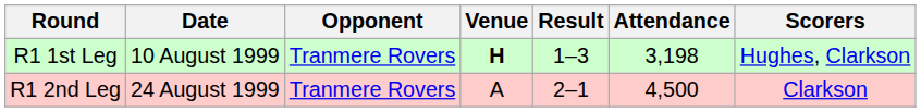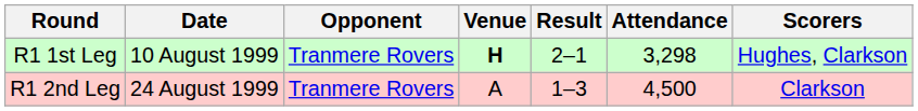 <table class="wikitable" style="font-size:100%; text-align:center">
 <tr>
 <th>Round</th>
 <th>Date</th>
 <th>Opponent</th>
 <th>Venue</th>
 <th>Result</th>
 <th>Attendance</th>
 <th>Scorers</th>
 </tr>
 <tr style="background: #CCFFCC;">
 <td>R1 1st Leg</td>
 <td>10 August 1999</td>
 <td><a href='#'>Tranmere Rovers</a></td>
 <td><strong>H</strong></td>
-<td>1–3</td>
-<td>3,198</td>
+<td>2–1</td>
+<td>3,298</td>
 <td><a href='#'>Hughes</a>, <a href='#'>Clarkson</a></td>
 </tr>
 <tr style="background: #FFCCCC;">
 <td>R1 2nd Leg</td>
 <td>24 August 1999</td>
 <td><a href='#'>Tranmere Rovers</a></td>
 <td>A</td>
-<td>2–1</td>
+<td>1–3</td>
 <td>4,500</td>
 <td><a href='#'>Clarkson</a></td>
 </tr>
 </table>
